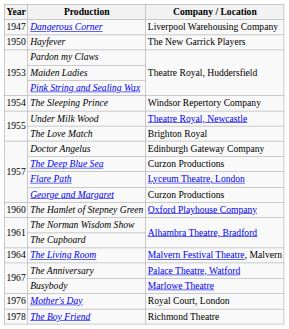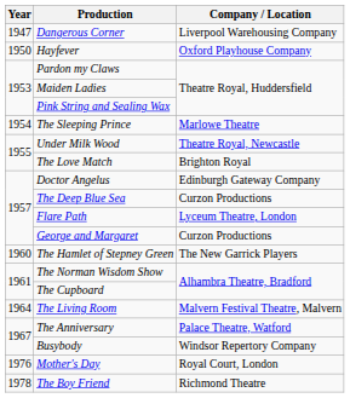 <table class="wikitable sortable">
 <tr>
 <th>Year</th>
 <th>Production</th>
 <th>Company / Location</th>
 </tr>
 <tr>
 <td>1947</td>
 <td><em><a href='#'>Dangerous Corner</a></em></td>
 <td>Liverpool Warehousing Company</td>
 </tr>
 <tr>
 <td>1950</td>
 <td><em>Hayfever</em></td>
-<td>The New Garrick Players</td>
+<td><a href='#'>Oxford Playhouse Company</a></td>
 </tr>
 <tr>
 <td rowspan="3">1953</td>
 <td><em>Pardon my Claws</em></td>
 <td rowspan="3">Theatre Royal, Huddersfield</td>
 </tr>
 <tr>
 <td><em>Maiden Ladies</em></td>
 </tr>
 <tr>
 <td><em><a href='#'>Pink String and Sealing Wax</a></em></td>
 </tr>
 <tr>
 <td>1954</td>
 <td><em>The Sleeping Prince</em></td>
-<td>Windsor Repertory Company</td>
+<td><a href='#'>Marlowe Theatre</a></td>
 </tr>
 <tr>
 <td rowspan="2">1955</td>
 <td><em>Under Milk Wood</em></td>
 <td><a href='#'>Theatre Royal, Newcastle</a></td>
 </tr>
 <tr>
 <td><em>The Love Match</em></td>
 <td>Brighton Royal</td>
 </tr>
 <tr>
 <td rowspan="4">1957</td>
 <td><em>Doctor Angelus</em></td>
 <td>Edinburgh Gateway Company</td>
 </tr>
 <tr>
 <td><em><a href='#'>The Deep Blue Sea</a></em></td>
 <td>Curzon Productions</td>
 </tr>
 <tr>
 <td><em><a href='#'>Flare Path</a></em></td>
 <td><a href='#'>Lyceum Theatre, London</a></td>
 </tr>
 <tr>
 <td><em><a href='#'>George and Margaret</a></em></td>
 <td>Curzon Productions</td>
 </tr>
 <tr>
 <td>1960</td>
 <td><em>The Hamlet of Stepney Green</em></td>
-<td><a href='#'>Oxford Playhouse Company</a></td>
+<td>The New Garrick Players</td>
 </tr>
 <tr>
 <td rowspan="2">1961</td>
 <td><em>The Norman Wisdom Show</em></td>
 <td rowspan="2"><a href='#'>Alhambra Theatre, Bradford</a></td>
 </tr>
 <tr>
 <td><em>The Cupboard</em></td>
 </tr>
 <tr>
 <td>1964</td>
 <td><em><a href='#'>The Living Room</a></em></td>
 <td><a href='#'>Malvern Festival Theatre</a>, Malvern</td>
 </tr>
 <tr>
 <td rowspan="2">1967</td>
 <td><em>The Anniversary</em></td>
 <td><a href='#'>Palace Theatre, Watford</a></td>
 </tr>
 <tr>
 <td><em>Busybody</em></td>
-<td><a href='#'>Marlowe Theatre</a></td>
+<td>Windsor Repertory Company</td>
 </tr>
 <tr>
 <td>1976</td>
 <td><em><a href='#'>Mother's Day</a></em></td>
 <td>Royal Court, London</td>
 </tr>
 <tr>
 <td>1978</td>
 <td><em><a href='#'>The Boy Friend</a></em></td>
 <td>Richmond Theatre</td>
 </tr>
 </table>
